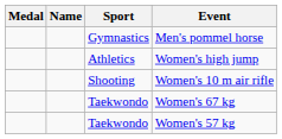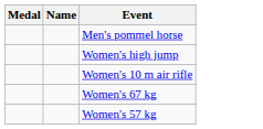 <table class="wikitable sortable" style="font-size:95%">
 <tr>
 <th>Medal</th>
 <th>Name</th>
-<th>Sport</th>
 <th>Event</th>
 </tr>
 <tr>
 <td></td>
 <td></td>
-<td><a href='#'>Gymnastics</a></td>
 <td><a href='#'>Men's pommel horse</a></td>
 </tr>
 <tr>
 <td></td>
 <td></td>
-<td><a href='#'>Athletics</a></td>
 <td><a href='#'>Women's high jump</a></td>
 </tr>
 <tr>
 <td></td>
 <td></td>
-<td><a href='#'>Shooting</a></td>
 <td><a href='#'>Women's 10 m air rifle</a></td>
 </tr>
 <tr>
 <td></td>
 <td></td>
-<td><a href='#'>Taekwondo</a></td>
 <td><a href='#'>Women's 67 kg</a></td>
 </tr>
 <tr>
 <td></td>
 <td></td>
-<td><a href='#'>Taekwondo</a></td>
 <td><a href='#'>Women's 57 kg</a></td>
 </tr>
 </table>
